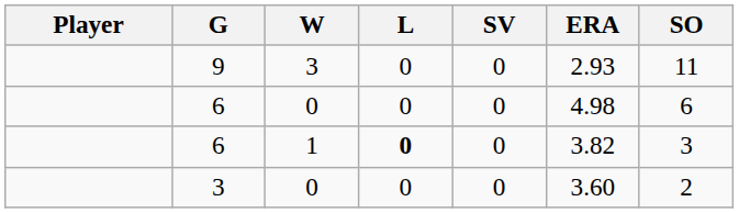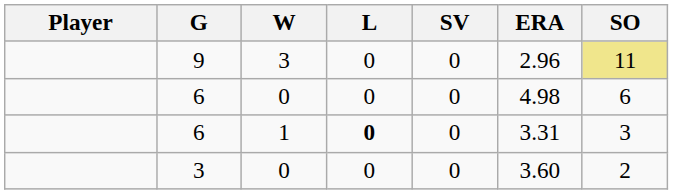 <table class="wikitable sortable">
 <tr>
 <th bgcolor="#DDDDFF" width="16%">Player</th>
 <th bgcolor="#DDDDFF" width="9%">G</th>
 <th bgcolor="#DDDDFF" width="9%">W</th>
 <th bgcolor="#DDDDFF" width="9%">L</th>
 <th bgcolor="#DDDDFF" width="9%">SV</th>
 <th bgcolor="#DDDDFF" width="9%">ERA</th>
 <th bgcolor="#DDDDFF" width="9%">SO</th>
 </tr>
 <tr align="center">
 <td></td>
 <td>9</td>
 <td>3</td>
 <td>0</td>
 <td>0</td>
-<td>2.93</td>
-<td>11</td>
+<td>2.96</td>
+<td style="background: khaki;">11</td>
 </tr>
 <tr align="center">
 <td></td>
 <td>6</td>
 <td>0</td>
 <td>0</td>
 <td>0</td>
 <td>4.98</td>
 <td>6</td>
 </tr>
 <tr align="center">
 <td></td>
 <td>6</td>
 <td>1</td>
 <td><strong>0</strong></td>
 <td>0</td>
-<td>3.82</td>
+<td>3.31</td>
 <td>3</td>
 </tr>
 <tr align="center">
 <td></td>
 <td>3</td>
 <td>0</td>
 <td>0</td>
 <td>0</td>
 <td>3.60</td>
 <td>2</td>
 </tr>
 </table>
